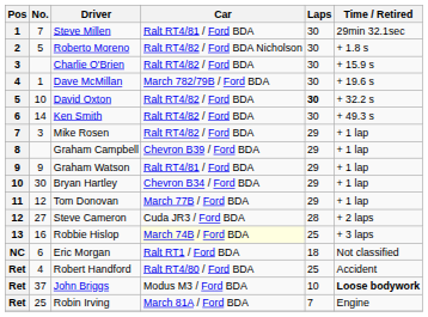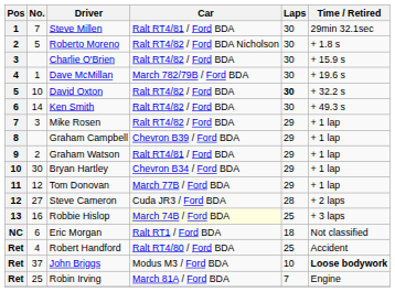 <table class="wikitable" style="font-size: 87%;">
 <tr>
 <th>Pos</th>
 <th>No.</th>
 <th>Driver</th>
 <th>Car</th>
 <th>Laps</th>
 <th>Time / Retired</th>
 </tr>
 <tr>
 <th>1</th>
 <td align="center">7</td>
 <td> <a href='#'>Steve Millen</a></td>
 <td><a href='#'>Ralt RT4/81</a> / <a href='#'>Ford</a> BDA</td>
 <td>30</td>
 <td>29min 32.1sec</td>
 </tr>
 <tr>
 <th>2</th>
 <td align="center">5</td>
 <td> <a href='#'>Roberto Moreno</a></td>
 <td><a href='#'>Ralt RT4/82</a> / <a href='#'>Ford</a> BDA Nicholson</td>
 <td>30</td>
 <td>+ 1.8 s</td>
 </tr>
 <tr>
 <th>3</th>
 <td align="center"></td>
 <td> <a href='#'>Charlie O'Brien</a></td>
 <td><a href='#'>Ralt RT4/82</a> / <a href='#'>Ford</a> BDA</td>
 <td>30</td>
 <td>+ 15.9 s</td>
 </tr>
 <tr>
 <th>4</th>
 <td align="center">1</td>
 <td> <a href='#'>Dave McMillan</a></td>
 <td><a href='#'>March 782/79B</a> / <a href='#'>Ford</a> BDA</td>
 <td>30</td>
 <td>+ 19.6 s</td>
 </tr>
 <tr>
 <th>5</th>
 <td align="center">10</td>
 <td> <a href='#'>David Oxton</a></td>
 <td><a href='#'>Ralt RT4/82</a> / <a href='#'>Ford</a> BDA</td>
 <td><strong>30</strong></td>
 <td>+ 32.2 s</td>
 </tr>
 <tr>
 <th>6</th>
 <td align="center">14</td>
 <td> <a href='#'>Ken Smith</a></td>
 <td><a href='#'>Ralt RT4/82</a> / <a href='#'>Ford</a> BDA</td>
 <td>30</td>
 <td>+ 49.3 s</td>
 </tr>
 <tr>
 <th>7</th>
 <td align="center">3</td>
 <td> Mike Rosen</td>
 <td><a href='#'>Ralt RT4/82</a> / <a href='#'>Ford</a> BDA</td>
 <td>29</td>
 <td>+ 1 lap</td>
 </tr>
 <tr>
 <th>8</th>
 <td align="center"></td>
 <td> Graham Campbell</td>
 <td><a href='#'>Chevron B39</a> / <a href='#'>Ford</a> BDA</td>
 <td>29</td>
 <td>+ 1 lap</td>
 </tr>
 <tr>
 <th>9</th>
-<td align="center">9</td>
+<td align="center">2</td>
 <td> Graham Watson</td>
 <td><a href='#'>Ralt RT4/81</a> / <a href='#'>Ford</a> BDA</td>
 <td>29</td>
 <td>+ 1 lap</td>
 </tr>
 <tr>
 <th>10</th>
 <td align="center">30</td>
 <td> Bryan Hartley</td>
 <td><a href='#'>Chevron B34</a> / <a href='#'>Ford</a> BDA</td>
 <td>29</td>
 <td>+ 1 lap</td>
 </tr>
 <tr>
 <th>11</th>
 <td align="center">12</td>
 <td> Tom Donovan</td>
 <td><a href='#'>March 77B</a> / <a href='#'>Ford</a> BDA</td>
 <td>29</td>
 <td>+ 1 lap</td>
 </tr>
 <tr>
 <th>12</th>
 <td align="center">27</td>
 <td> Steve Cameron</td>
 <td>Cuda JR3 / <a href='#'>Ford</a> BDA</td>
 <td>28</td>
 <td>+ 2 laps</td>
 </tr>
 <tr>
 <th>13</th>
 <td align="center">16</td>
 <td> Robbie Hislop</td>
 <td style="background: lightyellow;"><a href='#'>March 74B</a> / <a href='#'>Ford</a> BDA</td>
 <td>25</td>
 <td>+ 3 laps</td>
 </tr>
 <tr>
 <th>NC</th>
 <td align="center">6</td>
 <td> Eric Morgan</td>
 <td><a href='#'>Ralt RT1</a> / <a href='#'>Ford</a> BDA</td>
 <td>18</td>
 <td>Not classified</td>
 </tr>
 <tr>
 <th>Ret</th>
 <td align="center">4</td>
 <td> Robert Handford</td>
 <td><a href='#'>Ralt RT4/80</a> / <a href='#'>Ford</a> BDA</td>
 <td>25</td>
 <td>Accident</td>
 </tr>
 <tr>
 <th>Ret</th>
 <td align="center">37</td>
 <td> <a href='#'>John Briggs</a></td>
 <td>Modus M3 / <a href='#'>Ford</a> BDA</td>
 <td>10</td>
 <td><strong>Loose bodywork</strong></td>
 </tr>
 <tr>
 <th>Ret</th>
 <td align="center">25</td>
 <td> Robin Irving</td>
 <td><a href='#'>March 81A</a> / <a href='#'>Ford</a> BDA</td>
 <td>7</td>
 <td>Engine</td>
 </tr>
 <tr>
 </tr>
 </table>
